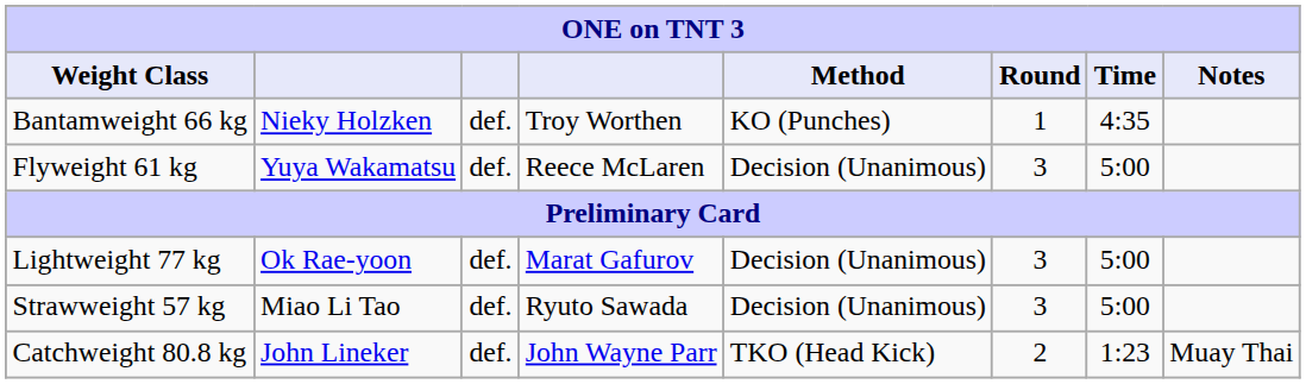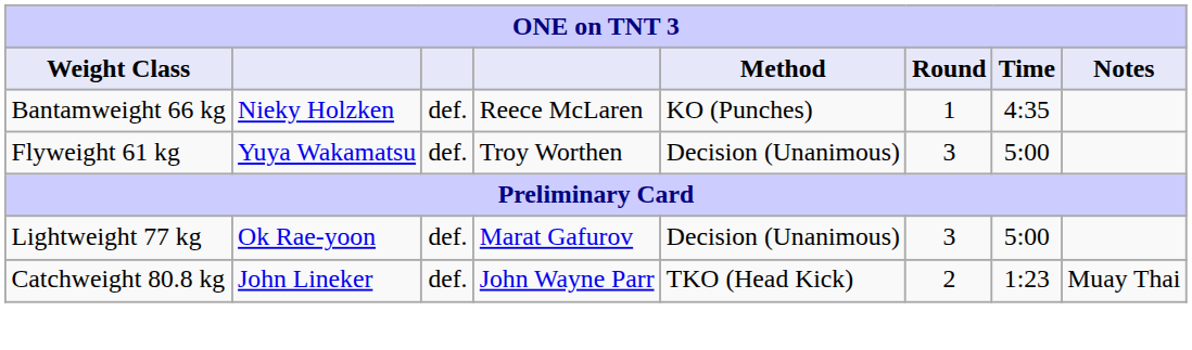 <table class="wikitable" style="font-size: 80%;">
 <tr>
 <th colspan="8" style="background-color: #ccf; color: #000080; text-align: center;">ONE on TNT 3</th>
 </tr>
 <tr>
 <th colspan="1" style="background-color: #E6E8FA; color: #000000; text-align: center;">Weight Class</th>
 <th colspan="1" style="background-color: #E6E8FA; color: #000000; text-align: center;"></th>
 <th colspan="1" style="background-color: #E6E8FA; color: #000000; text-align: center;"></th>
 <th colspan="1" style="background-color: #E6E8FA; color: #000000; text-align: center;"></th>
 <th colspan="1" style="background-color: #E6E8FA; color: #000000; text-align: center;">Method</th>
 <th colspan="1" style="background-color: #E6E8FA; color: #000000; text-align: center;">Round</th>
 <th colspan="1" style="background-color: #E6E8FA; color: #000000; text-align: center;">Time</th>
 <th colspan="1" style="background-color: #E6E8FA; color: #000000; text-align: center;">Notes</th>
 </tr>
 <tr>
 <td>Bantamweight 66 kg</td>
 <td> <a href='#'>Nieky Holzken</a></td>
 <td>def.</td>
-<td> Troy Worthen</td>
+<td> Reece McLaren</td>
 <td>KO (Punches)</td>
 <td align=center>1</td>
 <td align=center>4:35</td>
 <td></td>
 </tr>
 <tr>
 <td>Flyweight 61 kg</td>
 <td> <a href='#'>Yuya Wakamatsu</a></td>
 <td>def.</td>
-<td> Reece McLaren</td>
+<td> Troy Worthen</td>
 <td>Decision (Unanimous)</td>
 <td align=center>3</td>
 <td align=center>5:00</td>
 <td></td>
 </tr>
 <tr>
 <th colspan="8" style="background-color: #ccf; color: #000080; text-align: center;">Preliminary Card</th>
 </tr>
 <tr>
 <td>Lightweight 77 kg</td>
 <td> <a href='#'>Ok Rae-yoon</a></td>
 <td>def.</td>
 <td> <a href='#'>Marat Gafurov</a></td>
 <td>Decision (Unanimous)</td>
 <td align=center>3</td>
 <td align=center>5:00</td>
 <td></td>
 </tr>
 <tr>
-<td>Strawweight 57 kg</td>
-<td> Miao Li Tao</td>
-<td>def.</td>
-<td> Ryuto Sawada</td>
-<td>Decision (Unanimous)</td>
-<td align=center>3</td>
-<td align=center>5:00</td>
-<td></td>
-</tr>
-<tr>
 <td>Catchweight 80.8 kg</td>
 <td> <a href='#'>John Lineker</a></td>
 <td>def.</td>
 <td> <a href='#'>John Wayne Parr</a></td>
 <td>TKO (Head Kick)</td>
 <td align=center>2</td>
 <td align=center>1:23</td>
 <td>Muay Thai</td>
 </tr>
 </table>
